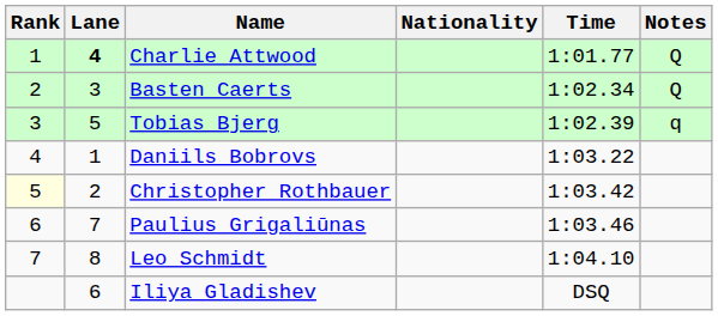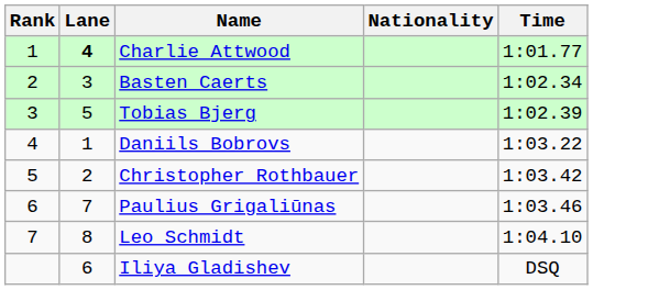 <table class="wikitable sortable" style="text-align:center">
 <tr>
 <th>Rank</th>
 <th>Lane</th>
 <th>Name</th>
 <th>Nationality</th>
 <th>Time</th>
-<th>Notes</th>
 </tr>
 <tr bgcolor=ccffcc>
 <td>1</td>
 <td><strong>4</strong></td>
 <td align=left><a href='#'>Charlie Attwood</a></td>
 <td align=left></td>
 <td>1:01.77</td>
-<td>Q</td>
 </tr>
 <tr bgcolor=ccffcc>
 <td>2</td>
 <td>3</td>
 <td align=left><a href='#'>Basten Caerts</a></td>
 <td align=left></td>
 <td>1:02.34</td>
-<td>Q</td>
 </tr>
 <tr bgcolor=ccffcc>
 <td>3</td>
 <td>5</td>
 <td align=left><a href='#'>Tobias Bjerg</a></td>
 <td align=left></td>
 <td>1:02.39</td>
-<td>q</td>
 </tr>
 <tr>
 <td>4</td>
 <td>1</td>
 <td align=left><a href='#'>Daniils Bobrovs</a></td>
 <td align=left></td>
 <td>1:03.22</td>
-<td></td>
 </tr>
 <tr>
-<td style="background: lightyellow;">5</td>
+<td>5</td>
 <td>2</td>
 <td align=left><a href='#'>Christopher Rothbauer</a></td>
 <td align=left></td>
 <td>1:03.42</td>
-<td></td>
 </tr>
 <tr>
 <td>6</td>
 <td>7</td>
 <td align=left><a href='#'>Paulius Grigaliūnas</a></td>
 <td align=left></td>
 <td>1:03.46</td>
-<td></td>
 </tr>
 <tr>
 <td>7</td>
 <td>8</td>
 <td align=left><a href='#'>Leo Schmidt</a></td>
 <td align=left></td>
 <td>1:04.10</td>
-<td></td>
 </tr>
 <tr>
 <td></td>
 <td>6</td>
 <td align=left><a href='#'>Iliya Gladishev</a></td>
 <td align=left></td>
 <td>DSQ</td>
-<td></td>
 </tr>
 </table>
